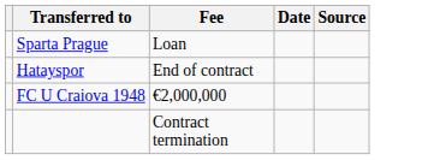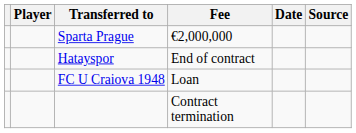 <table class="wikitable plainrowheaders sortable">
 <tr>
 <th></th>
+<th scope="col">Player</th>
 <th>Transferred to</th>
 <th style="width: 115px;">Fee</th>
 <th scope="col">Date</th>
 <th scope="col">Source</th>
 </tr>
 <tr>
 <td align="center"></td>
+<td></td>
 <td> <a href='#'>Sparta Prague</a></td>
-<td>Loan</td>
+<td>€2,000,000</td>
 <td></td>
 <td></td>
 </tr>
 <tr>
 <td align="center"></td>
+<td></td>
 <td> <a href='#'>Hatayspor</a></td>
 <td>End of contract</td>
 <td></td>
 <td></td>
 </tr>
 <tr>
 <td align="center"></td>
+<td></td>
 <td> <a href='#'>FC U Craiova 1948</a></td>
-<td>€2,000,000</td>
+<td>Loan</td>
 <td></td>
 <td></td>
 </tr>
 <tr>
 <td align="center"></td>
 <td></td>
+<td></td>
 <td>Contract termination</td>
 <td></td>
 <td></td>
 </tr>
 </table>
